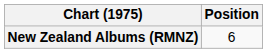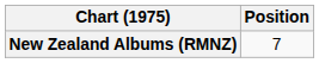 <table class="wikitable sortable plainrowheaders" style="text-align:center">
 <tr>
 <th scope="col">Chart (1975)</th>
 <th scope="col">Position</th>
 </tr>
 <tr>
 <th scope="row">New Zealand Albums (RMNZ)</th>
-<td>6</td>
+<td>7</td>
 </tr>
 </table>
